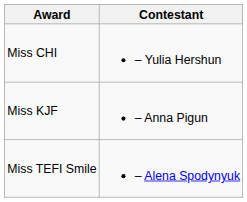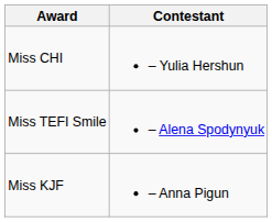 <table class="wikitable sortable" style="font-size: 95%;">
 <tr>
 <th>Award</th>
 <th>Contestant</th>
 </tr>
 <tr>
 <td>Miss CHI</td>
 <td><br><ul><li> – Yulia Hershun</li></ul></td>
 </tr>
 <tr>
+<td>Miss TEFI Smile</td>
+<td><br><ul><li> – <a href='#'>Alena Spodynyuk</a></li></ul></td>
+</tr>
+<tr>
 <td>Miss KJF</td>
 <td><br><ul><li> – Anna Pigun</li></ul></td>
 </tr>
-<tr>
-<td>Miss TEFI Smile</td>
-<td><br><ul><li> – <a href='#'>Alena Spodynyuk</a></li></ul></td>
-</tr>
 </table>
